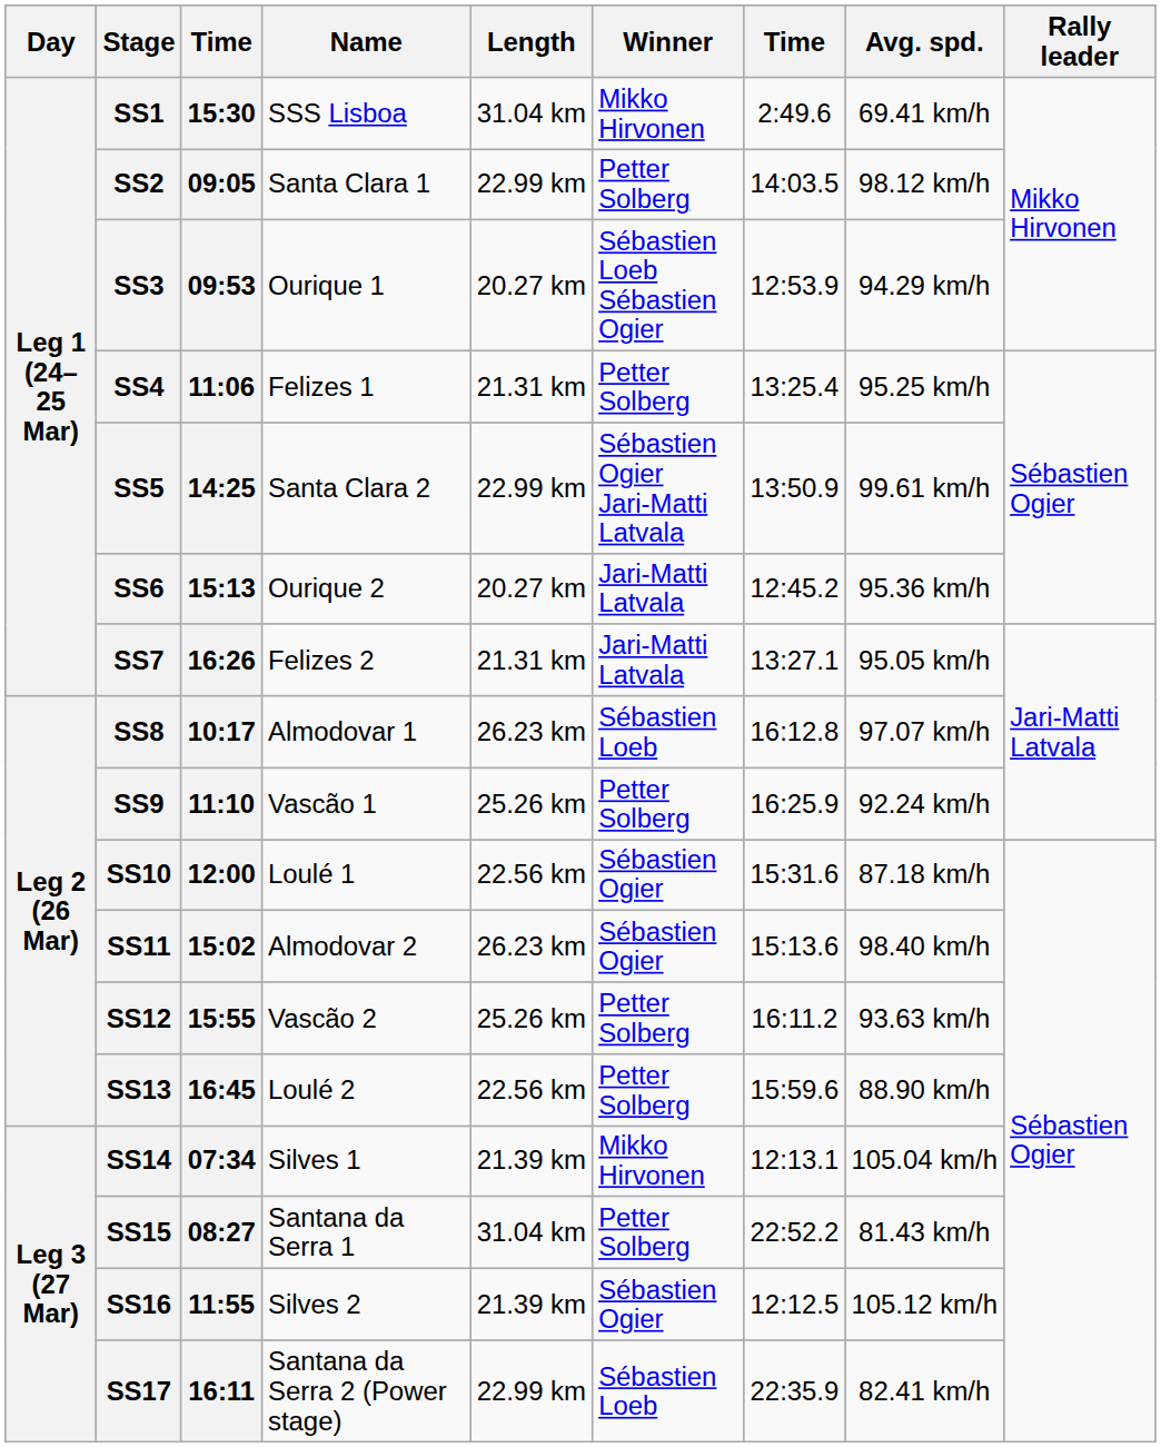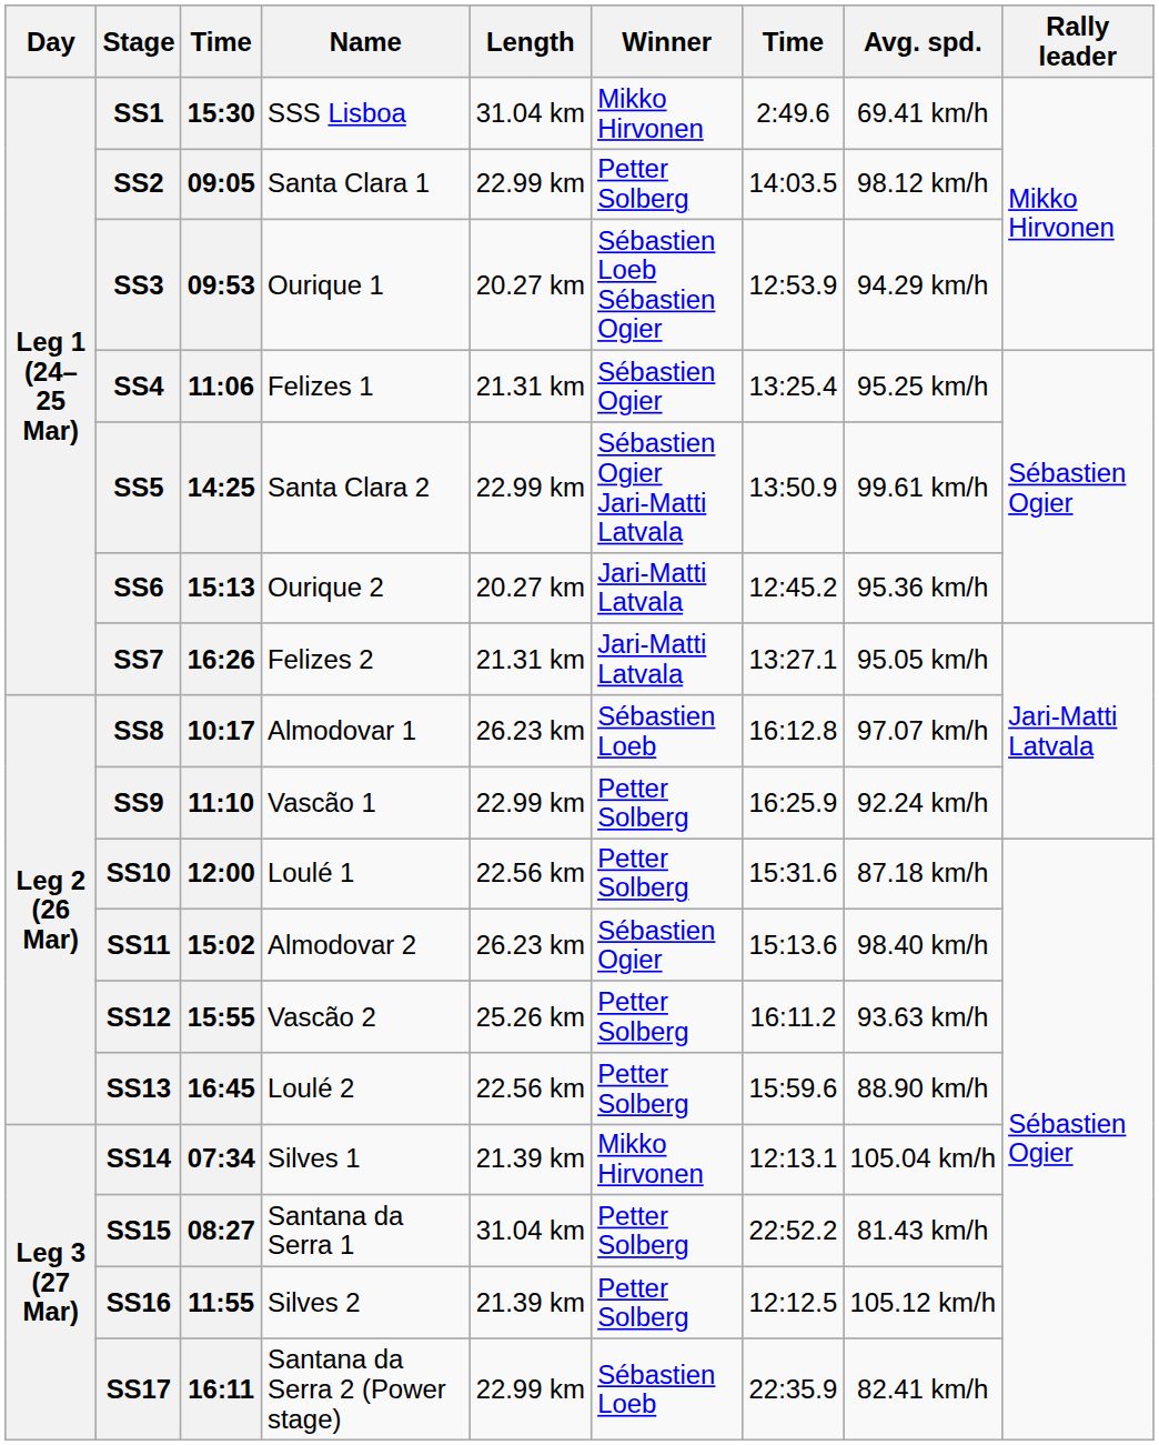 <table class="wikitable" width=100% style="text-align: center; font-size: 90%; max-width: 950px;">
 <tr>
 <th>Day</th>
 <th>Stage</th>
 <th>Time</th>
 <th>Name</th>
 <th>Length</th>
 <th>Winner</th>
 <th>Time</th>
 <th>Avg. spd.</th>
 <th>Rally leader</th>
 </tr>
 <tr>
 <th rowspan=7>Leg 1<br>(24–25 Mar)</th>
 <th>SS1</th>
 <th>15:30</th>
 <td align=left>SSS <a href='#'>Lisboa</a></td>
 <td>31.04 km</td>
 <td align=left> <a href='#'>Mikko Hirvonen</a></td>
 <td>2:49.6</td>
 <td>69.41 km/h</td>
 <td rowspan=3 align=left> <a href='#'>Mikko Hirvonen</a></td>
 </tr>
 <tr>
 <th>SS2</th>
 <th>09:05</th>
 <td align=left>Santa Clara 1</td>
 <td>22.99 km</td>
 <td align=left> <a href='#'>Petter Solberg</a></td>
 <td>14:03.5</td>
 <td>98.12 km/h</td>
 </tr>
 <tr>
 <th>SS3</th>
 <th>09:53</th>
 <td align=left>Ourique 1</td>
 <td>20.27 km</td>
 <td align=left> <a href='#'>Sébastien Loeb</a><br> <a href='#'>Sébastien Ogier</a></td>
 <td>12:53.9</td>
 <td>94.29 km/h</td>
 </tr>
 <tr>
 <th>SS4</th>
 <th>11:06</th>
 <td align=left>Felizes 1</td>
 <td>21.31 km</td>
-<td align=left> <a href='#'>Petter Solberg</a></td>
+<td align=left> <a href='#'>Sébastien Ogier</a></td>
 <td>13:25.4</td>
 <td>95.25 km/h</td>
 <td align=left rowspan=3> <a href='#'>Sébastien Ogier</a></td>
 </tr>
 <tr>
 <th>SS5</th>
 <th>14:25</th>
 <td align=left>Santa Clara 2</td>
 <td>22.99 km</td>
 <td align=left> <a href='#'>Sébastien Ogier</a><br> <a href='#'>Jari-Matti Latvala</a></td>
 <td>13:50.9</td>
 <td>99.61 km/h</td>
 </tr>
 <tr>
 <th>SS6</th>
 <th>15:13</th>
 <td align=left>Ourique 2</td>
 <td>20.27 km</td>
 <td align=left> <a href='#'>Jari-Matti Latvala</a></td>
 <td>12:45.2</td>
 <td>95.36 km/h</td>
 </tr>
 <tr>
 <th>SS7</th>
 <th>16:26</th>
 <td align=left>Felizes 2</td>
 <td>21.31 km</td>
 <td align=left> <a href='#'>Jari-Matti Latvala</a></td>
 <td>13:27.1</td>
 <td>95.05 km/h</td>
 <td align=left rowspan=3> <a href='#'>Jari-Matti Latvala</a></td>
 </tr>
 <tr>
 <th rowspan=6>Leg 2<br>(26 Mar)</th>
 <th>SS8</th>
 <th>10:17</th>
 <td align=left>Almodovar 1</td>
 <td>26.23 km</td>
 <td align=left> <a href='#'>Sébastien Loeb</a></td>
 <td>16:12.8</td>
 <td>97.07 km/h</td>
 </tr>
 <tr>
 <th>SS9</th>
 <th>11:10</th>
 <td align=left>Vascão 1</td>
-<td>25.26 km</td>
+<td>22.99 km</td>
 <td align=left> <a href='#'>Petter Solberg</a></td>
 <td>16:25.9</td>
 <td>92.24 km/h</td>
 </tr>
 <tr>
 <th>SS10</th>
 <th>12:00</th>
 <td align=left>Loulé 1</td>
 <td>22.56 km</td>
-<td align=left> <a href='#'>Sébastien Ogier</a></td>
+<td align=left> <a href='#'>Petter Solberg</a></td>
 <td>15:31.6</td>
 <td>87.18 km/h</td>
 <td align=left rowspan=8> <a href='#'>Sébastien Ogier</a></td>
 </tr>
 <tr>
 <th>SS11</th>
 <th>15:02</th>
 <td align=left>Almodovar 2</td>
 <td>26.23 km</td>
 <td align=left> <a href='#'>Sébastien Ogier</a></td>
 <td>15:13.6</td>
 <td>98.40 km/h</td>
 </tr>
 <tr>
 <th>SS12</th>
 <th>15:55</th>
 <td align=left>Vascão 2</td>
 <td>25.26 km</td>
 <td align=left> <a href='#'>Petter Solberg</a></td>
 <td>16:11.2</td>
 <td>93.63 km/h</td>
 </tr>
 <tr>
 <th>SS13</th>
 <th>16:45</th>
 <td align=left>Loulé 2</td>
 <td>22.56 km</td>
 <td align=left> <a href='#'>Petter Solberg</a></td>
 <td>15:59.6</td>
 <td>88.90 km/h</td>
 </tr>
 <tr>
 <th rowspan=4>Leg 3<br>(27 Mar)</th>
 <th>SS14</th>
 <th>07:34</th>
 <td align=left>Silves 1</td>
 <td>21.39 km</td>
 <td align=left> <a href='#'>Mikko Hirvonen</a></td>
 <td>12:13.1</td>
 <td>105.04 km/h</td>
 </tr>
 <tr>
 <th>SS15</th>
 <th>08:27</th>
 <td align=left>Santana da Serra 1</td>
 <td>31.04 km</td>
 <td align=left> <a href='#'>Petter Solberg</a></td>
 <td>22:52.2</td>
 <td>81.43 km/h</td>
 </tr>
 <tr>
 <th>SS16</th>
 <th>11:55</th>
 <td align=left>Silves 2</td>
 <td>21.39 km</td>
-<td align=left> <a href='#'>Sébastien Ogier</a></td>
+<td align=left> <a href='#'>Petter Solberg</a></td>
 <td>12:12.5</td>
 <td>105.12 km/h</td>
 </tr>
 <tr>
 <th>SS17</th>
 <th>16:11</th>
 <td align=left>Santana da Serra 2 (Power stage)</td>
 <td>22.99 km</td>
 <td align=left> <a href='#'>Sébastien Loeb</a></td>
 <td>22:35.9</td>
 <td>82.41 km/h</td>
 </tr>
 </table>
